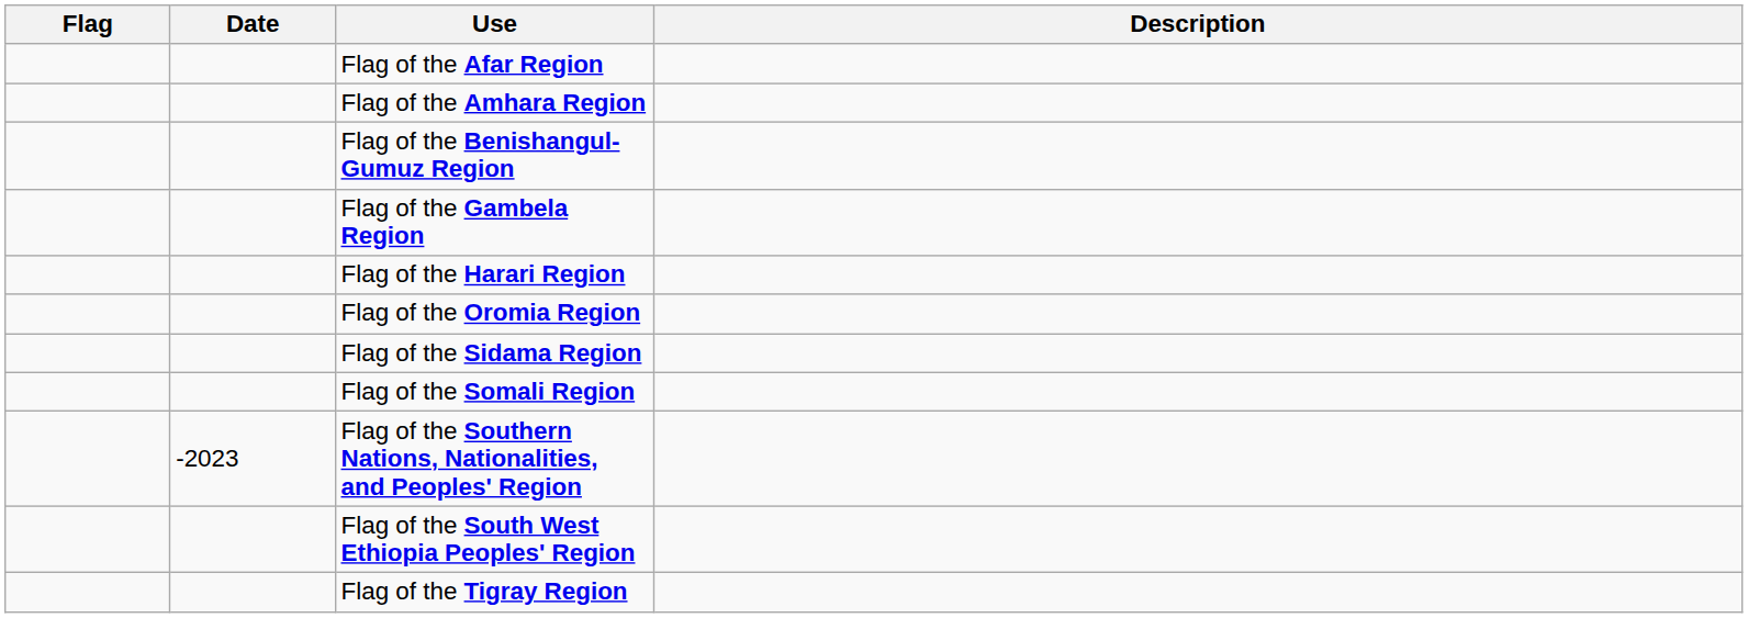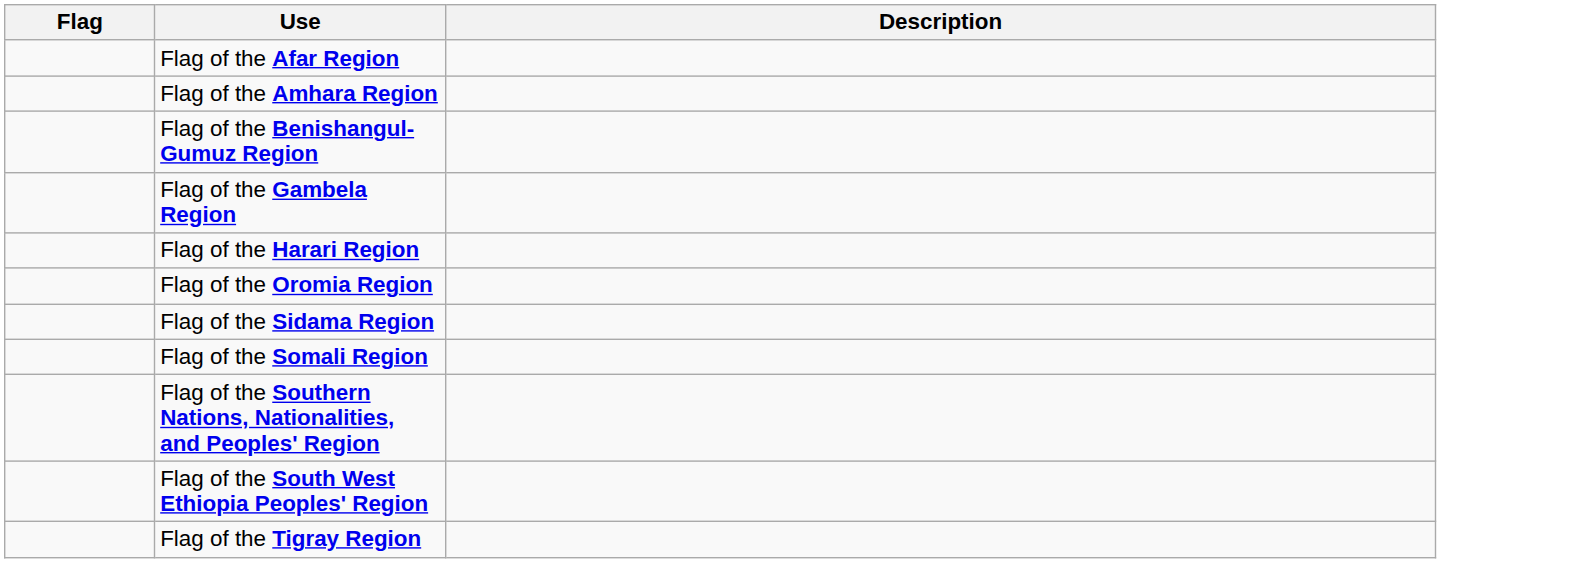 <table class="wikitable">
 <tr>
 <th style="width:100px;">Flag</th>
-<th style="width:100px;">Date</th>
 <th style="width:200px;">Use</th>
 <th style="width:700px;">Description</th>
 </tr>
 <tr>
-<td></td>
 <td></td>
 <td>Flag of the <strong><a href='#'>Afar Region</a></strong></td>
 <td></td>
 </tr>
 <tr>
 <td></td>
-<td></td>
 <td>Flag of the <strong><a href='#'>Amhara Region</a></strong></td>
 <td></td>
 </tr>
 <tr>
-<td></td>
 <td></td>
 <td>Flag of the <strong><a href='#'>Benishangul-Gumuz Region</a></strong></td>
 <td></td>
 </tr>
 <tr>
 <td></td>
-<td></td>
 <td>Flag of the <strong><a href='#'>Gambela Region</a></strong></td>
 <td></td>
 </tr>
 <tr>
-<td></td>
 <td></td>
 <td>Flag of the <strong><a href='#'>Harari Region</a></strong></td>
 <td></td>
 </tr>
 <tr>
 <td></td>
-<td></td>
 <td>Flag of the <strong><a href='#'>Oromia Region</a></strong></td>
 <td></td>
 </tr>
 <tr>
-<td></td>
 <td></td>
 <td>Flag of the <strong><a href='#'>Sidama Region</a></strong></td>
 <td></td>
 </tr>
 <tr>
 <td></td>
-<td></td>
 <td>Flag of the <strong><a href='#'>Somali Region</a></strong></td>
 <td></td>
 </tr>
 <tr>
 <td></td>
-<td>-2023</td>
 <td>Flag of the <strong><a href='#'>Southern Nations, Nationalities, and Peoples' Region</a></strong></td>
 <td></td>
 </tr>
 <tr>
-<td></td>
 <td></td>
 <td>Flag of the <strong><a href='#'>South West Ethiopia Peoples' Region</a></strong></td>
 <td></td>
 </tr>
 <tr>
 <td></td>
-<td></td>
 <td>Flag of the <strong><a href='#'>Tigray Region</a></strong></td>
 <td></td>
 </tr>
 </table>
